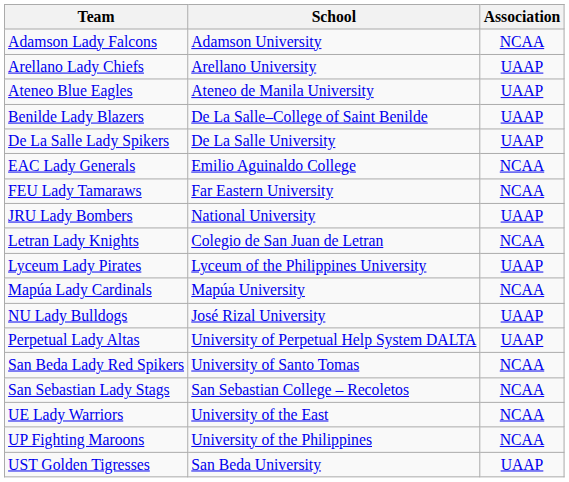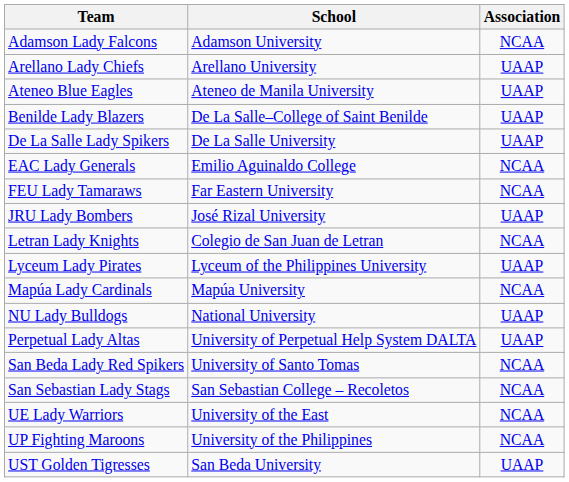 <table class="wikitable sortable">
 <tr>
 <th>Team</th>
 <th>School</th>
 <th>Association</th>
 </tr>
 <tr>
 <td><a href='#'>Adamson Lady Falcons</a></td>
 <td><a href='#'>Adamson University</a></td>
 <td align=center><a href='#'>NCAA</a></td>
 </tr>
 <tr>
 <td><a href='#'>Arellano Lady Chiefs</a></td>
 <td><a href='#'>Arellano University</a></td>
 <td align=center><a href='#'>UAAP</a></td>
 </tr>
 <tr>
 <td><a href='#'>Ateneo Blue Eagles</a></td>
 <td><a href='#'>Ateneo de Manila University</a></td>
 <td align=center><a href='#'>UAAP</a></td>
 </tr>
 <tr>
 <td><a href='#'>Benilde Lady Blazers</a></td>
 <td><a href='#'>De La Salle–College of Saint Benilde</a></td>
 <td align=center><a href='#'>UAAP</a></td>
 </tr>
 <tr>
 <td><a href='#'>De La Salle Lady Spikers</a></td>
 <td><a href='#'>De La Salle University</a></td>
 <td align=center><a href='#'>UAAP</a></td>
 </tr>
 <tr>
 <td><a href='#'>EAC Lady Generals</a></td>
 <td><a href='#'>Emilio Aguinaldo College</a></td>
 <td align=center><a href='#'>NCAA</a></td>
 </tr>
 <tr>
 <td><a href='#'>FEU Lady Tamaraws</a></td>
 <td><a href='#'>Far Eastern University</a></td>
 <td align=center><a href='#'>NCAA</a></td>
 </tr>
 <tr>
 <td><a href='#'>JRU Lady Bombers</a></td>
-<td><a href='#'>National University</a></td>
+<td><a href='#'>José Rizal University</a></td>
 <td align=center><a href='#'>UAAP</a></td>
 </tr>
 <tr>
 <td><a href='#'>Letran Lady Knights</a></td>
 <td><a href='#'>Colegio de San Juan de Letran</a></td>
 <td align=center><a href='#'>NCAA</a></td>
 </tr>
 <tr>
 <td><a href='#'>Lyceum Lady Pirates</a></td>
 <td><a href='#'>Lyceum of the Philippines University</a></td>
 <td align=center><a href='#'>UAAP</a></td>
 </tr>
 <tr>
 <td><a href='#'>Mapúa Lady Cardinals</a></td>
 <td><a href='#'>Mapúa University</a></td>
 <td align=center><a href='#'>NCAA</a></td>
 </tr>
 <tr>
 <td><a href='#'>NU Lady Bulldogs</a></td>
-<td><a href='#'>José Rizal University</a></td>
+<td><a href='#'>National University</a></td>
 <td align=center><a href='#'>UAAP</a></td>
 </tr>
 <tr>
 <td><a href='#'>Perpetual Lady Altas</a></td>
 <td><a href='#'>University of Perpetual Help System DALTA</a></td>
 <td align=center><a href='#'>UAAP</a></td>
 </tr>
 <tr>
 <td><a href='#'>San Beda Lady Red Spikers</a></td>
 <td><a href='#'>University of Santo Tomas</a></td>
 <td align=center><a href='#'>NCAA</a></td>
 </tr>
 <tr>
 <td><a href='#'>San Sebastian Lady Stags</a></td>
 <td><a href='#'>San Sebastian College – Recoletos</a></td>
 <td align=center><a href='#'>NCAA</a></td>
 </tr>
 <tr>
 <td><a href='#'>UE Lady Warriors</a></td>
 <td><a href='#'>University of the East</a></td>
 <td align=center><a href='#'>NCAA</a></td>
 </tr>
 <tr>
 <td><a href='#'>UP Fighting Maroons</a></td>
 <td><a href='#'>University of the Philippines</a></td>
 <td align=center><a href='#'>NCAA</a></td>
 </tr>
 <tr>
 <td><a href='#'>UST Golden Tigresses</a></td>
 <td><a href='#'>San Beda University</a></td>
 <td align=center><a href='#'>UAAP</a></td>
 </tr>
 </table>
